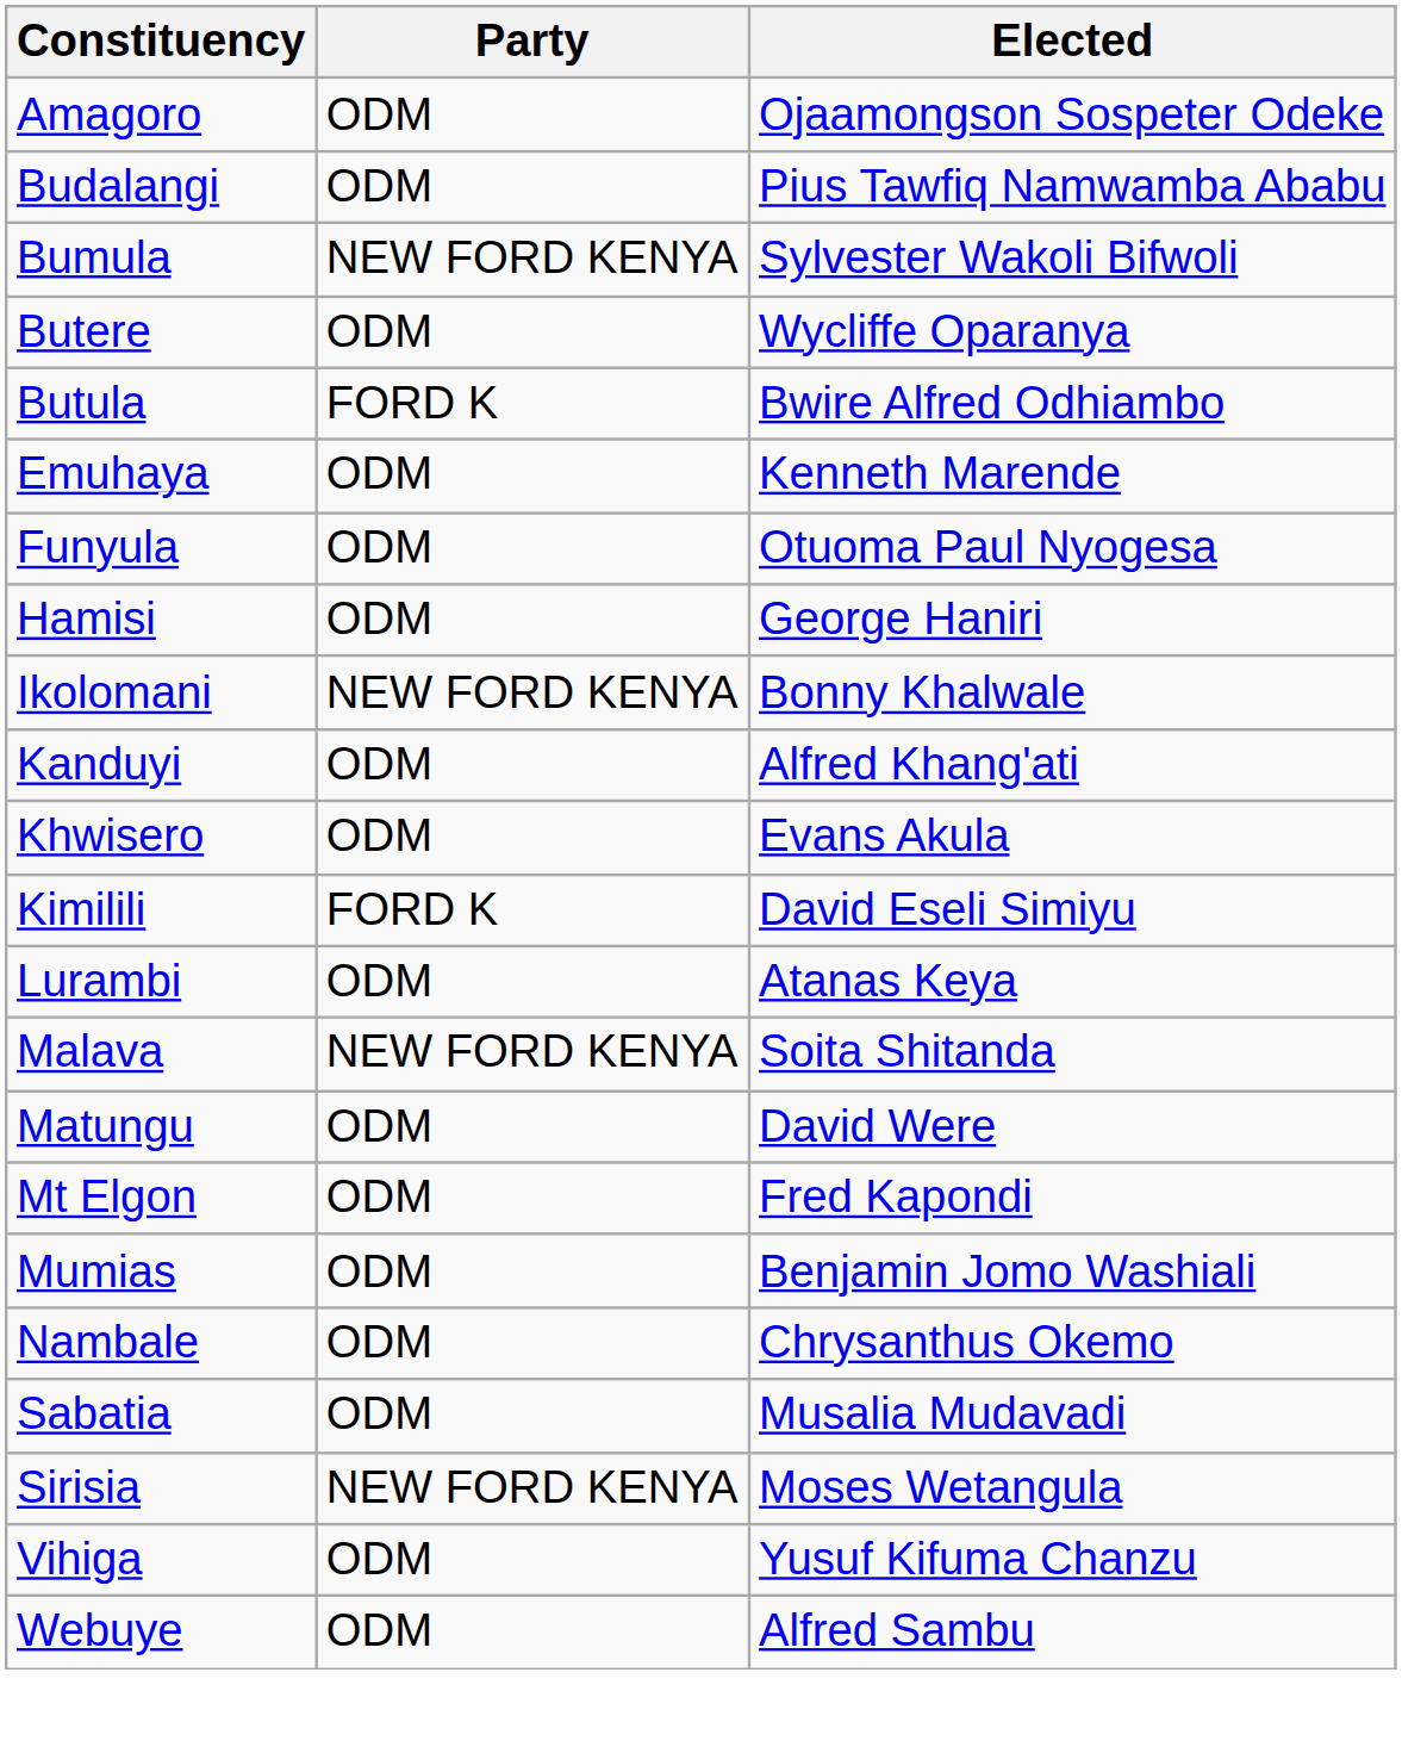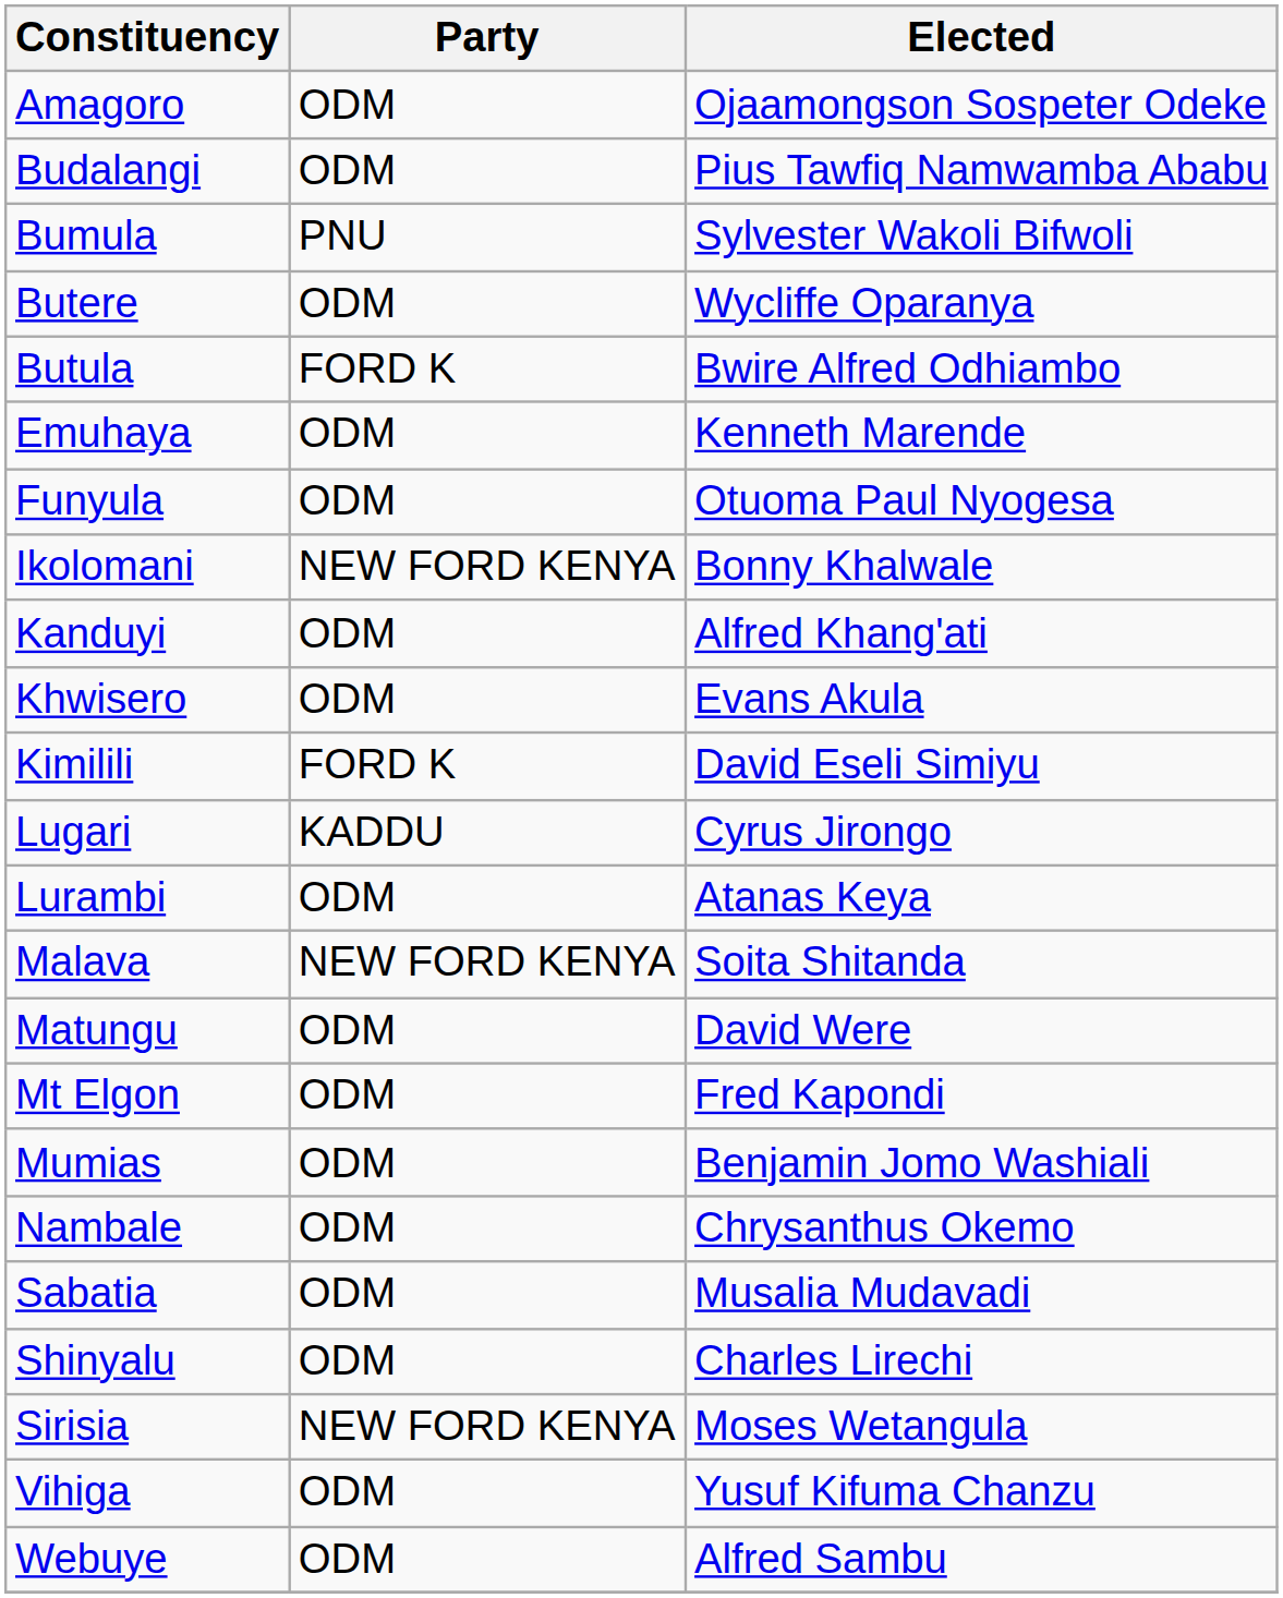 <table class="wikitable">
 <tr>
 <th>Constituency</th>
 <th>Party  <br><small></small></th>
 <th>Elected</th>
 </tr>
 <tr>
 <td><a href='#'>Amagoro</a></td>
 <td>ODM</td>
 <td><a href='#'>Ojaamongson Sospeter Odeke</a></td>
 </tr>
 <tr>
 <td><a href='#'>Budalangi</a></td>
 <td>ODM</td>
 <td><a href='#'>Pius Tawfiq Namwamba Ababu</a></td>
 </tr>
 <tr>
 <td><a href='#'>Bumula</a></td>
-<td>NEW FORD KENYA</td>
+<td>PNU</td>
 <td><a href='#'>Sylvester Wakoli Bifwoli</a></td>
 </tr>
 <tr>
 <td><a href='#'>Butere</a></td>
 <td>ODM</td>
 <td><a href='#'>Wycliffe Oparanya</a></td>
 </tr>
 <tr>
 <td><a href='#'>Butula</a></td>
 <td>FORD K</td>
 <td><a href='#'>Bwire Alfred Odhiambo</a></td>
 </tr>
 <tr>
 <td><a href='#'>Emuhaya</a></td>
 <td>ODM</td>
 <td><a href='#'>Kenneth Marende</a></td>
 </tr>
 <tr>
 <td><a href='#'>Funyula</a></td>
 <td>ODM</td>
 <td><a href='#'>Otuoma Paul Nyogesa</a></td>
 </tr>
 <tr>
-<td><a href='#'>Hamisi</a></td>
-<td>ODM</td>
-<td><a href='#'>George Haniri</a></td>
-</tr>
-<tr>
 <td><a href='#'>Ikolomani</a></td>
 <td>NEW FORD KENYA</td>
 <td><a href='#'>Bonny Khalwale</a></td>
 </tr>
 <tr>
 <td><a href='#'>Kanduyi</a></td>
 <td>ODM</td>
 <td><a href='#'>Alfred Khang'ati</a></td>
 </tr>
 <tr>
 <td><a href='#'>Khwisero</a></td>
 <td>ODM</td>
 <td><a href='#'>Evans Akula</a></td>
 </tr>
 <tr>
 <td><a href='#'>Kimilili</a></td>
 <td>FORD K</td>
 <td><a href='#'>David Eseli Simiyu</a></td>
+</tr>
+<tr>
+<td><a href='#'>Lugari</a></td>
+<td>KADDU</td>
+<td><a href='#'>Cyrus Jirongo</a></td>
 </tr>
 <tr>
 <td><a href='#'>Lurambi</a></td>
 <td>ODM</td>
 <td><a href='#'>Atanas Keya</a></td>
 </tr>
 <tr>
 <td><a href='#'>Malava</a></td>
 <td>NEW FORD KENYA</td>
 <td><a href='#'>Soita Shitanda</a></td>
 </tr>
 <tr>
 <td><a href='#'>Matungu</a></td>
 <td>ODM</td>
 <td><a href='#'>David Were</a></td>
 </tr>
 <tr>
 <td><a href='#'>Mt Elgon</a></td>
 <td>ODM</td>
 <td><a href='#'>Fred Kapondi</a></td>
 </tr>
 <tr>
 <td><a href='#'>Mumias</a></td>
 <td>ODM</td>
 <td><a href='#'>Benjamin Jomo Washiali</a></td>
 </tr>
 <tr>
 <td><a href='#'>Nambale</a></td>
 <td>ODM</td>
 <td><a href='#'>Chrysanthus Okemo</a></td>
 </tr>
 <tr>
 <td><a href='#'>Sabatia</a></td>
 <td>ODM</td>
 <td><a href='#'>Musalia Mudavadi</a></td>
 </tr>
 <tr>
+<td><a href='#'>Shinyalu</a></td>
+<td>ODM</td>
+<td><a href='#'>Charles Lirechi</a></td>
+</tr>
+<tr>
 <td><a href='#'>Sirisia</a></td>
 <td>NEW FORD KENYA</td>
 <td><a href='#'>Moses Wetangula</a></td>
 </tr>
 <tr>
 <td><a href='#'>Vihiga</a></td>
 <td>ODM</td>
 <td><a href='#'>Yusuf Kifuma Chanzu</a></td>
 </tr>
 <tr>
 <td><a href='#'>Webuye</a></td>
 <td>ODM</td>
 <td><a href='#'>Alfred Sambu</a></td>
 </tr>
 <tr>
 </tr>
 </table>
